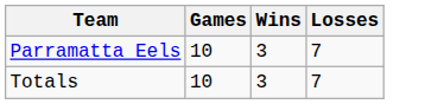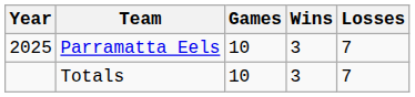 <table class="wikitable">
 <tr>
+<th>Year</th>
 <th>Team</th>
 <th>Games</th>
 <th>Wins</th>
 <th>Losses</th>
 </tr>
 <tr>
+<td>2025</td>
 <td> <a href='#'>Parramatta Eels</a></td>
 <td>10</td>
 <td>3</td>
 <td>7</td>
 </tr>
 <tr>
+<td></td>
 <td>Totals</td>
 <td>10</td>
 <td>3</td>
 <td>7</td>
 </tr>
 </table>
